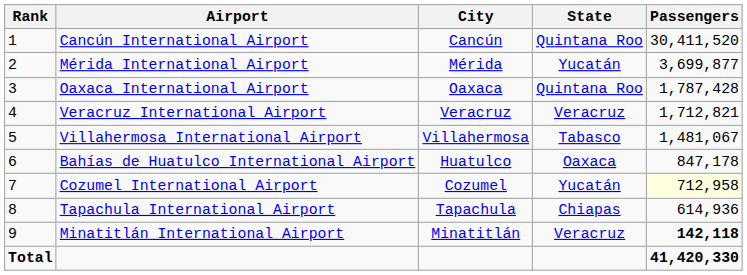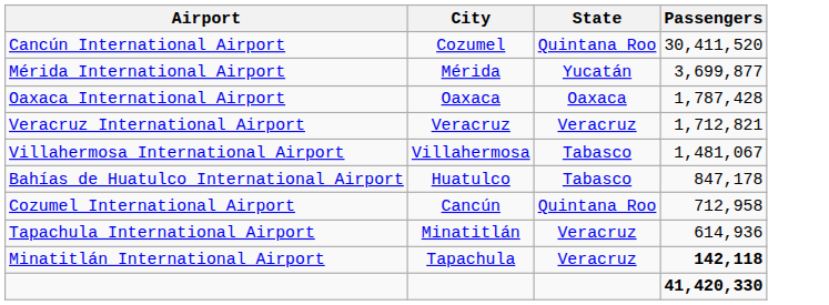 <table class="wikitable sortable">
 <tr>
-<th>Rank</th>
 <th>Airport</th>
 <th>City</th>
 <th>State</th>
 <th>Passengers</th>
 </tr>
 <tr>
-<td>1</td>
 <td><a href='#'>Cancún International Airport</a></td>
-<td align="center"><a href='#'>Cancún</a></td>
+<td align="center"><a href='#'>Cozumel</a></td>
 <td align="center"><a href='#'>Quintana Roo</a></td>
 <td align="right">30,411,520</td>
 </tr>
 <tr>
-<td>2</td>
 <td><a href='#'>Mérida International Airport</a></td>
 <td align="center"><a href='#'>Mérida</a></td>
 <td align="center"><a href='#'>Yucatán</a></td>
 <td align="right">3,699,877</td>
 </tr>
 <tr>
-<td>3</td>
 <td><a href='#'>Oaxaca International Airport</a></td>
 <td align="center"><a href='#'>Oaxaca</a></td>
-<td align="center"><a href='#'>Quintana Roo</a></td>
+<td align="center"><a href='#'>Oaxaca</a></td>
 <td align="right">1,787,428</td>
 </tr>
 <tr>
-<td>4</td>
 <td><a href='#'>Veracruz International Airport</a></td>
 <td align="center"><a href='#'>Veracruz</a></td>
 <td align="center"><a href='#'>Veracruz</a></td>
 <td align="right">1,712,821</td>
 </tr>
 <tr>
-<td>5</td>
 <td><a href='#'>Villahermosa International Airport</a></td>
 <td align="center"><a href='#'>Villahermosa</a></td>
 <td align="center"><a href='#'>Tabasco</a></td>
 <td align="right">1,481,067</td>
 </tr>
 <tr>
-<td>6</td>
 <td><a href='#'>Bahías de Huatulco International Airport</a></td>
 <td align="center"><a href='#'>Huatulco</a></td>
-<td align="center"><a href='#'>Oaxaca</a></td>
+<td align="center"><a href='#'>Tabasco</a></td>
 <td align="right">847,178</td>
 </tr>
 <tr>
-<td>7</td>
 <td><a href='#'>Cozumel International Airport</a></td>
-<td align="center"><a href='#'>Cozumel</a></td>
-<td align="center"><a href='#'>Yucatán</a></td>
-<td align="right" style="background: lightyellow;">712,958</td>
+<td align="center"><a href='#'>Cancún</a></td>
+<td align="center"><a href='#'>Quintana Roo</a></td>
+<td align="right">712,958</td>
 </tr>
 <tr>
-<td>8</td>
 <td><a href='#'>Tapachula International Airport</a></td>
-<td align="center"><a href='#'>Tapachula</a></td>
-<td align="center"><a href='#'>Chiapas</a></td>
+<td align="center"><a href='#'>Minatitlán</a></td>
+<td align="center"><a href='#'>Veracruz</a></td>
 <td align="right">614,936</td>
 </tr>
 <tr>
-<td>9</td>
 <td><a href='#'>Minatitlán International Airport</a></td>
-<td align="center"><a href='#'>Minatitlán</a></td>
+<td align="center"><a href='#'>Tapachula</a></td>
 <td align="center"><a href='#'>Veracruz</a></td>
 <td align="right"><strong>142,118</strong></td>
 </tr>
 <tr>
-<td align="center"><strong>Total</strong></td>
 <td></td>
 <td></td>
 <td></td>
 <td align="right"><strong>41,420,330</strong></td>
 </tr>
 </table>
